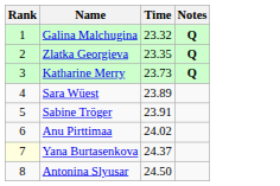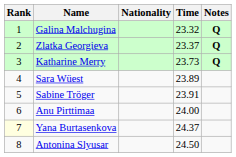 <table class="wikitable sortable" style="text-align:center">
 <tr>
 <th>Rank</th>
 <th>Name</th>
+<th>Nationality</th>
 <th>Time</th>
 <th>Notes</th>
 </tr>
 <tr bgcolor=ccffcc>
 <td>1</td>
 <td align=left><a href='#'>Galina Malchugina</a></td>
+<td align=left></td>
 <td>23.32</td>
 <td><strong>Q</strong></td>
 </tr>
 <tr bgcolor=ccffcc>
 <td>2</td>
 <td align=left><a href='#'>Zlatka Georgieva</a></td>
-<td>23.35</td>
+<td align=left></td>
+<td>23.37</td>
 <td><strong>Q</strong></td>
 </tr>
 <tr bgcolor=ccffcc>
 <td>3</td>
 <td align=left><a href='#'>Katharine Merry</a></td>
+<td align=left></td>
 <td>23.73</td>
 <td><strong>Q</strong></td>
 </tr>
 <tr>
 <td>4</td>
 <td align=left><a href='#'>Sara Wüest</a></td>
+<td align=left></td>
 <td>23.89</td>
 <td></td>
 </tr>
 <tr>
 <td>5</td>
 <td align=left><a href='#'>Sabine Tröger</a></td>
+<td align=left></td>
 <td>23.91</td>
 <td></td>
 </tr>
 <tr>
 <td>6</td>
 <td align=left><a href='#'>Anu Pirttimaa</a></td>
-<td>24.02</td>
+<td align=left></td>
+<td>24.00</td>
 <td></td>
 </tr>
 <tr>
 <td style="background: lightyellow;">7</td>
 <td align=left><a href='#'>Yana Burtasenkova</a></td>
+<td align=left></td>
 <td>24.37</td>
 <td></td>
 </tr>
 <tr>
 <td>8</td>
 <td align=left><a href='#'>Antonina Slyusar</a></td>
+<td align=left></td>
 <td>24.50</td>
 <td></td>
 </tr>
 </table>
